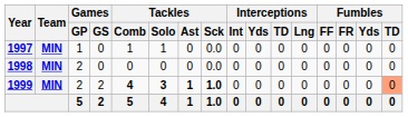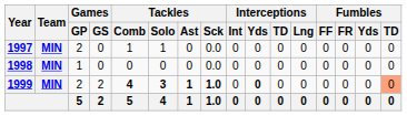 <table class="wikitable" style="text-align:center">
 <tr>
 <th rowspan="2">Year</th>
 <th rowspan="2">Team</th>
 <th colspan="2">Games</th>
 <th colspan="4">Tackles</th>
 <th colspan="4">Interceptions</th>
 <th colspan="4">Fumbles</th>
 </tr>
 <tr>
 <th>GP</th>
 <th>GS</th>
 <th>Comb</th>
 <th>Solo</th>
 <th>Ast</th>
 <th>Sck</th>
 <th>Int</th>
 <th>Yds</th>
 <th>TD</th>
 <th>Lng</th>
 <th>FF</th>
 <th>FR</th>
 <th>Yds</th>
 <th>TD</th>
 </tr>
 <tr>
 <th><a href='#'>1997</a></th>
 <th><a href='#'>MIN</a></th>
-<td>1</td>
+<td>2</td>
 <td>0</td>
 <td>1</td>
 <td>1</td>
 <td>0</td>
 <td>0.0</td>
 <td>0</td>
 <td>0</td>
 <td>0</td>
 <td>0</td>
 <td>0</td>
 <td>0</td>
 <td>0</td>
 <td>0</td>
 </tr>
 <tr>
 <th><a href='#'>1998</a></th>
 <th><a href='#'>MIN</a></th>
-<td>2</td>
+<td>1</td>
 <td>0</td>
 <td>0</td>
 <td>0</td>
 <td>0</td>
 <td>0.0</td>
 <td>0</td>
 <td>0</td>
 <td>0</td>
 <td>0</td>
 <td>0</td>
 <td>0</td>
 <td>0</td>
 <td>0</td>
 </tr>
 <tr>
 <th><a href='#'>1999</a></th>
 <th><a href='#'>MIN</a></th>
 <td>2</td>
 <td>2</td>
 <td><strong>4</strong></td>
 <td><strong>3</strong></td>
 <td><strong>1</strong></td>
 <td><strong>1.0</strong></td>
 <td>0</td>
-<td>0</td>
+<td><strong>0</strong></td>
 <td>0</td>
 <td>0</td>
 <td>0</td>
 <td>0</td>
 <td>0</td>
 <td style="background: lightsalmon;">0</td>
 </tr>
 <tr>
 <th colspan="2"></th>
 <th>5</th>
 <th>2</th>
 <th>5</th>
 <th>4</th>
 <th>1</th>
 <th>1.0</th>
 <th>0</th>
 <th>0</th>
 <th>0</th>
 <th>0</th>
 <th>0</th>
 <th>0</th>
 <th>0</th>
 <th>0</th>
 </tr>
 </table>
